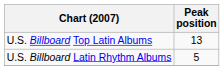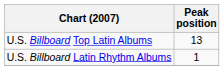 <table class="wikitable sortable">
 <tr>
 <th>Chart (2007)</th>
 <th>Peak<br>position</th>
 </tr>
 <tr>
 <td align="left">U.S. <em><a href='#'>Billboard</a></em> <a href='#'>Top Latin Albums</a></td>
 <td align="center">13</td>
 </tr>
 <tr>
 <td>U.S. <em>Billboard</em> <a href='#'>Latin Rhythm Albums</a></td>
-<td align="center">5</td>
+<td align="center">1</td>
 </tr>
 <tr>
 </tr>
 </table>
